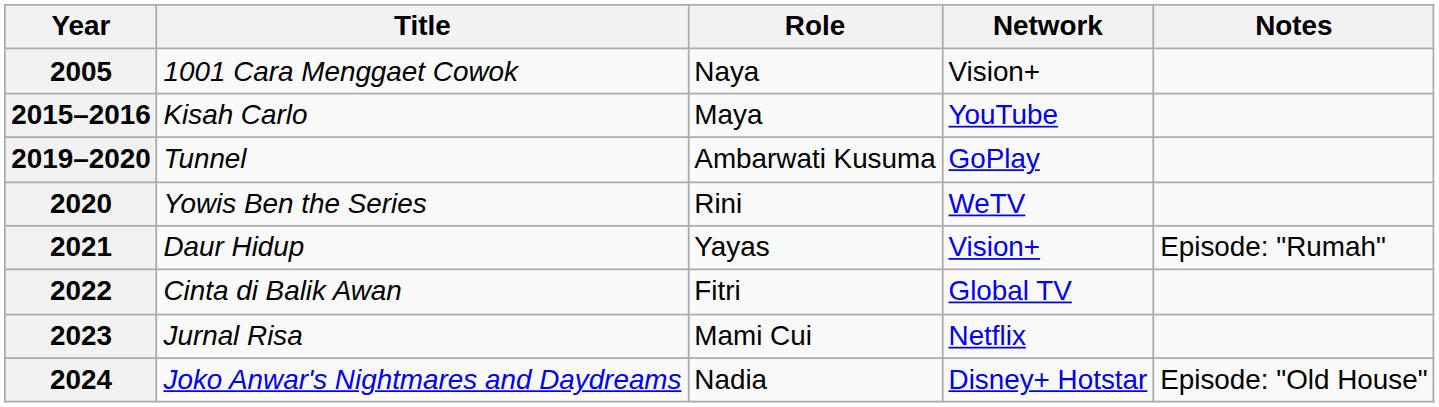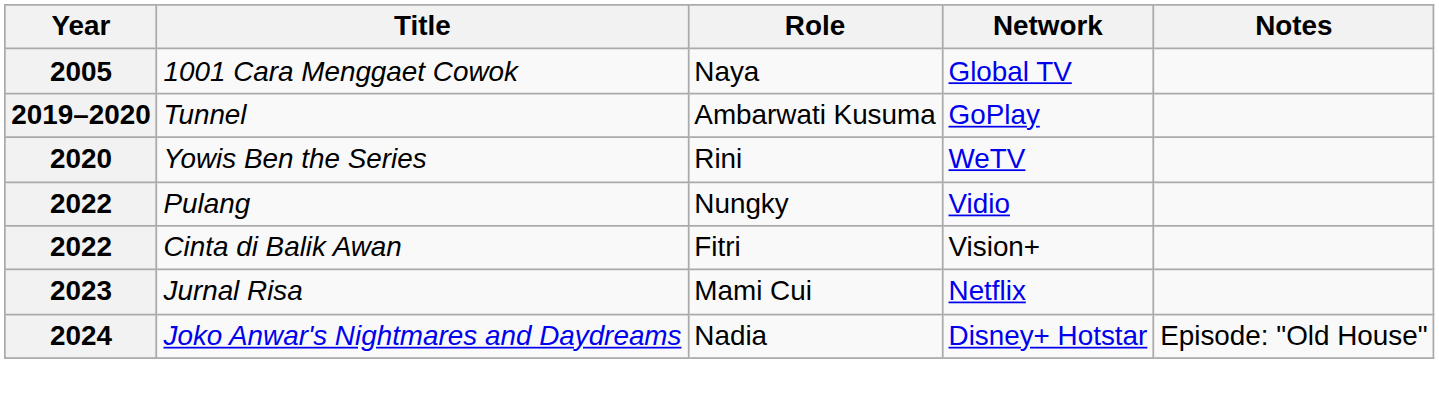 <table class="wikitable plainrowheaders sortable">
 <tr>
 <th scope="col">Year</th>
 <th scope="col">Title</th>
 <th scope="col">Role</th>
 <th scope="col">Network</th>
 <th scope="col" class="unsortable">Notes</th>
 </tr>
 <tr>
 <th scope="row">2005</th>
 <td><em>1001 Cara Menggaet Cowok</em></td>
 <td>Naya</td>
-<td>Vision+</td>
-<td></td>
-</tr>
-<tr>
-<th scope="row">2015–2016</th>
-<td><em>Kisah Carlo</em></td>
-<td>Maya</td>
-<td><a href='#'>YouTube</a></td>
+<td><a href='#'>Global TV</a></td>
 <td></td>
 </tr>
 <tr>
 <th scope="row">2019–2020</th>
 <td><em>Tunnel</em></td>
 <td>Ambarwati Kusuma</td>
 <td><a href='#'>GoPlay</a></td>
 <td></td>
 </tr>
 <tr>
 <th scope="row">2020</th>
 <td><em>Yowis Ben the Series</em></td>
 <td>Rini</td>
 <td><a href='#'>WeTV</a></td>
 <td></td>
 </tr>
 <tr>
-<th scope="row">2021</th>
-<td><em>Daur Hidup</em></td>
-<td>Yayas</td>
-<td><a href='#'>Vision+</a></td>
-<td>Episode: "Rumah"</td>
+<th scope="row">2022</th>
+<td><em>Pulang</em></td>
+<td>Nungky</td>
+<td><a href='#'>Vidio</a></td>
+<td></td>
 </tr>
 <tr>
 <th scope="row">2022</th>
 <td><em>Cinta di Balik Awan</em></td>
 <td>Fitri</td>
-<td><a href='#'>Global TV</a></td>
+<td>Vision+</td>
 <td></td>
 </tr>
 <tr>
 <th scope="row">2023</th>
 <td><em>Jurnal Risa</em></td>
 <td>Mami Cui</td>
 <td><a href='#'>Netflix</a></td>
 <td></td>
 </tr>
 <tr>
 <th scope="row">2024</th>
 <td><em><a href='#'>Joko Anwar's Nightmares and Daydreams</a></em></td>
 <td>Nadia</td>
 <td><a href='#'>Disney+ Hotstar</a></td>
 <td>Episode: "Old House"</td>
 </tr>
 </table>
